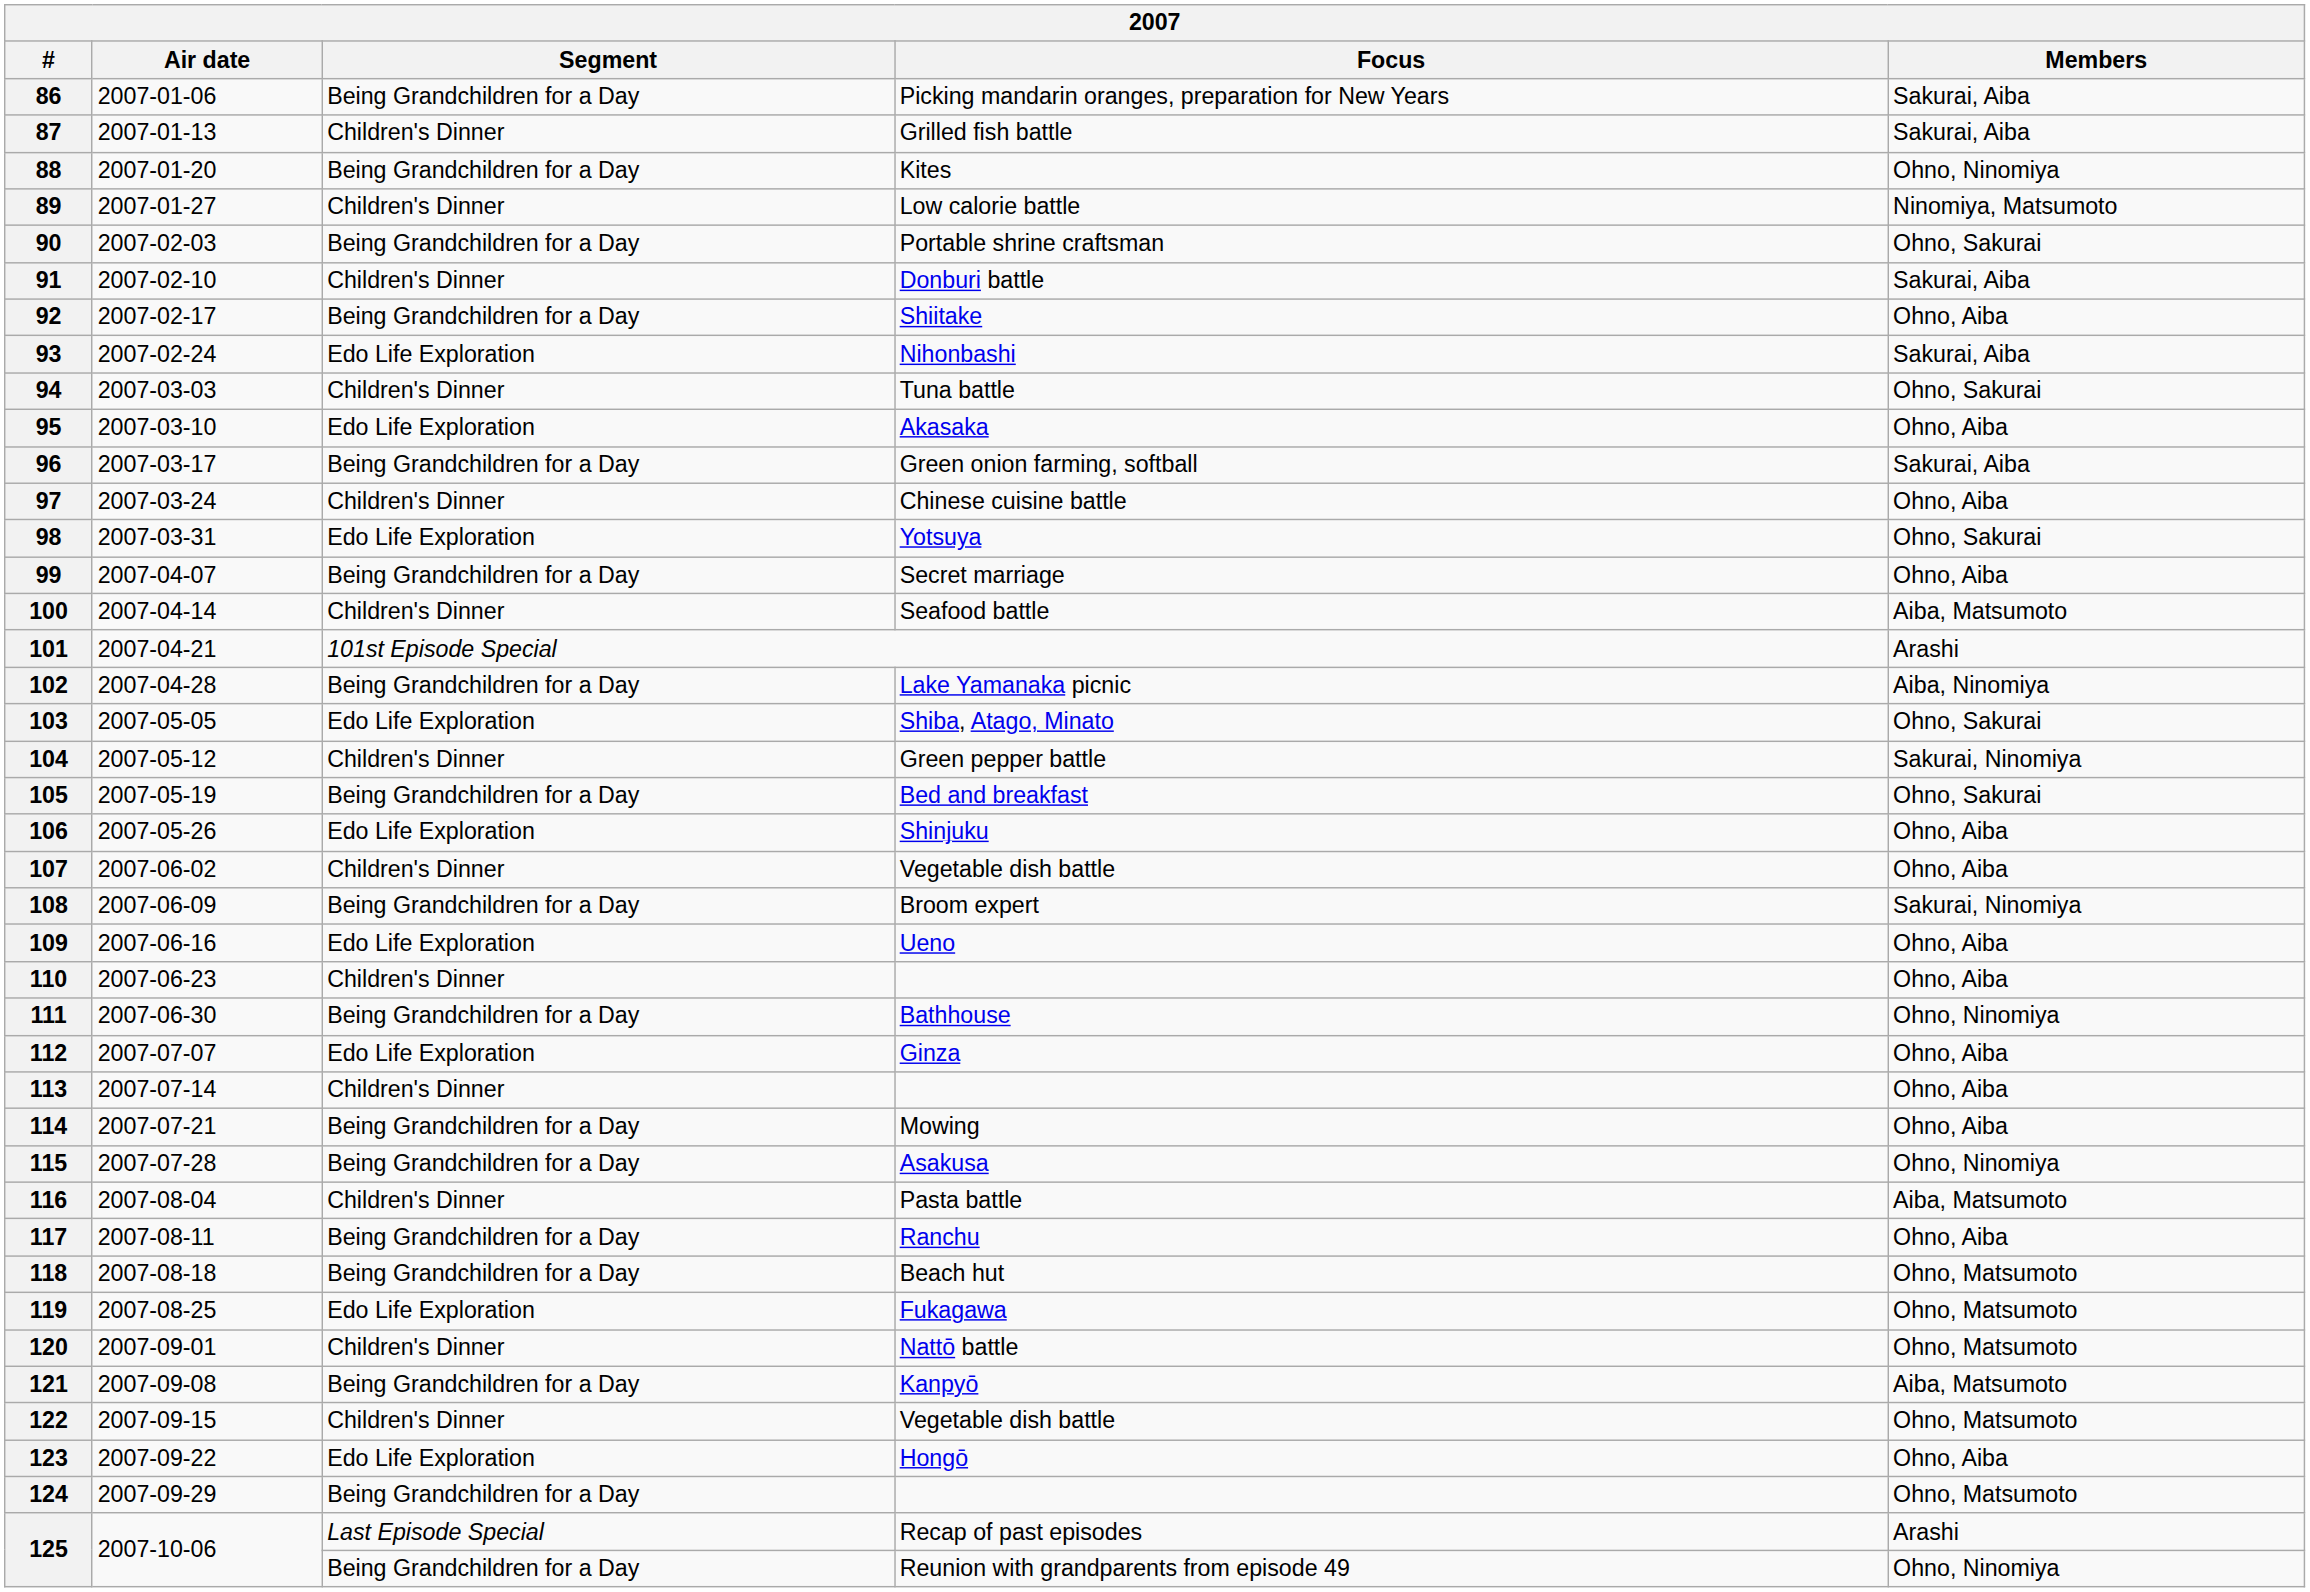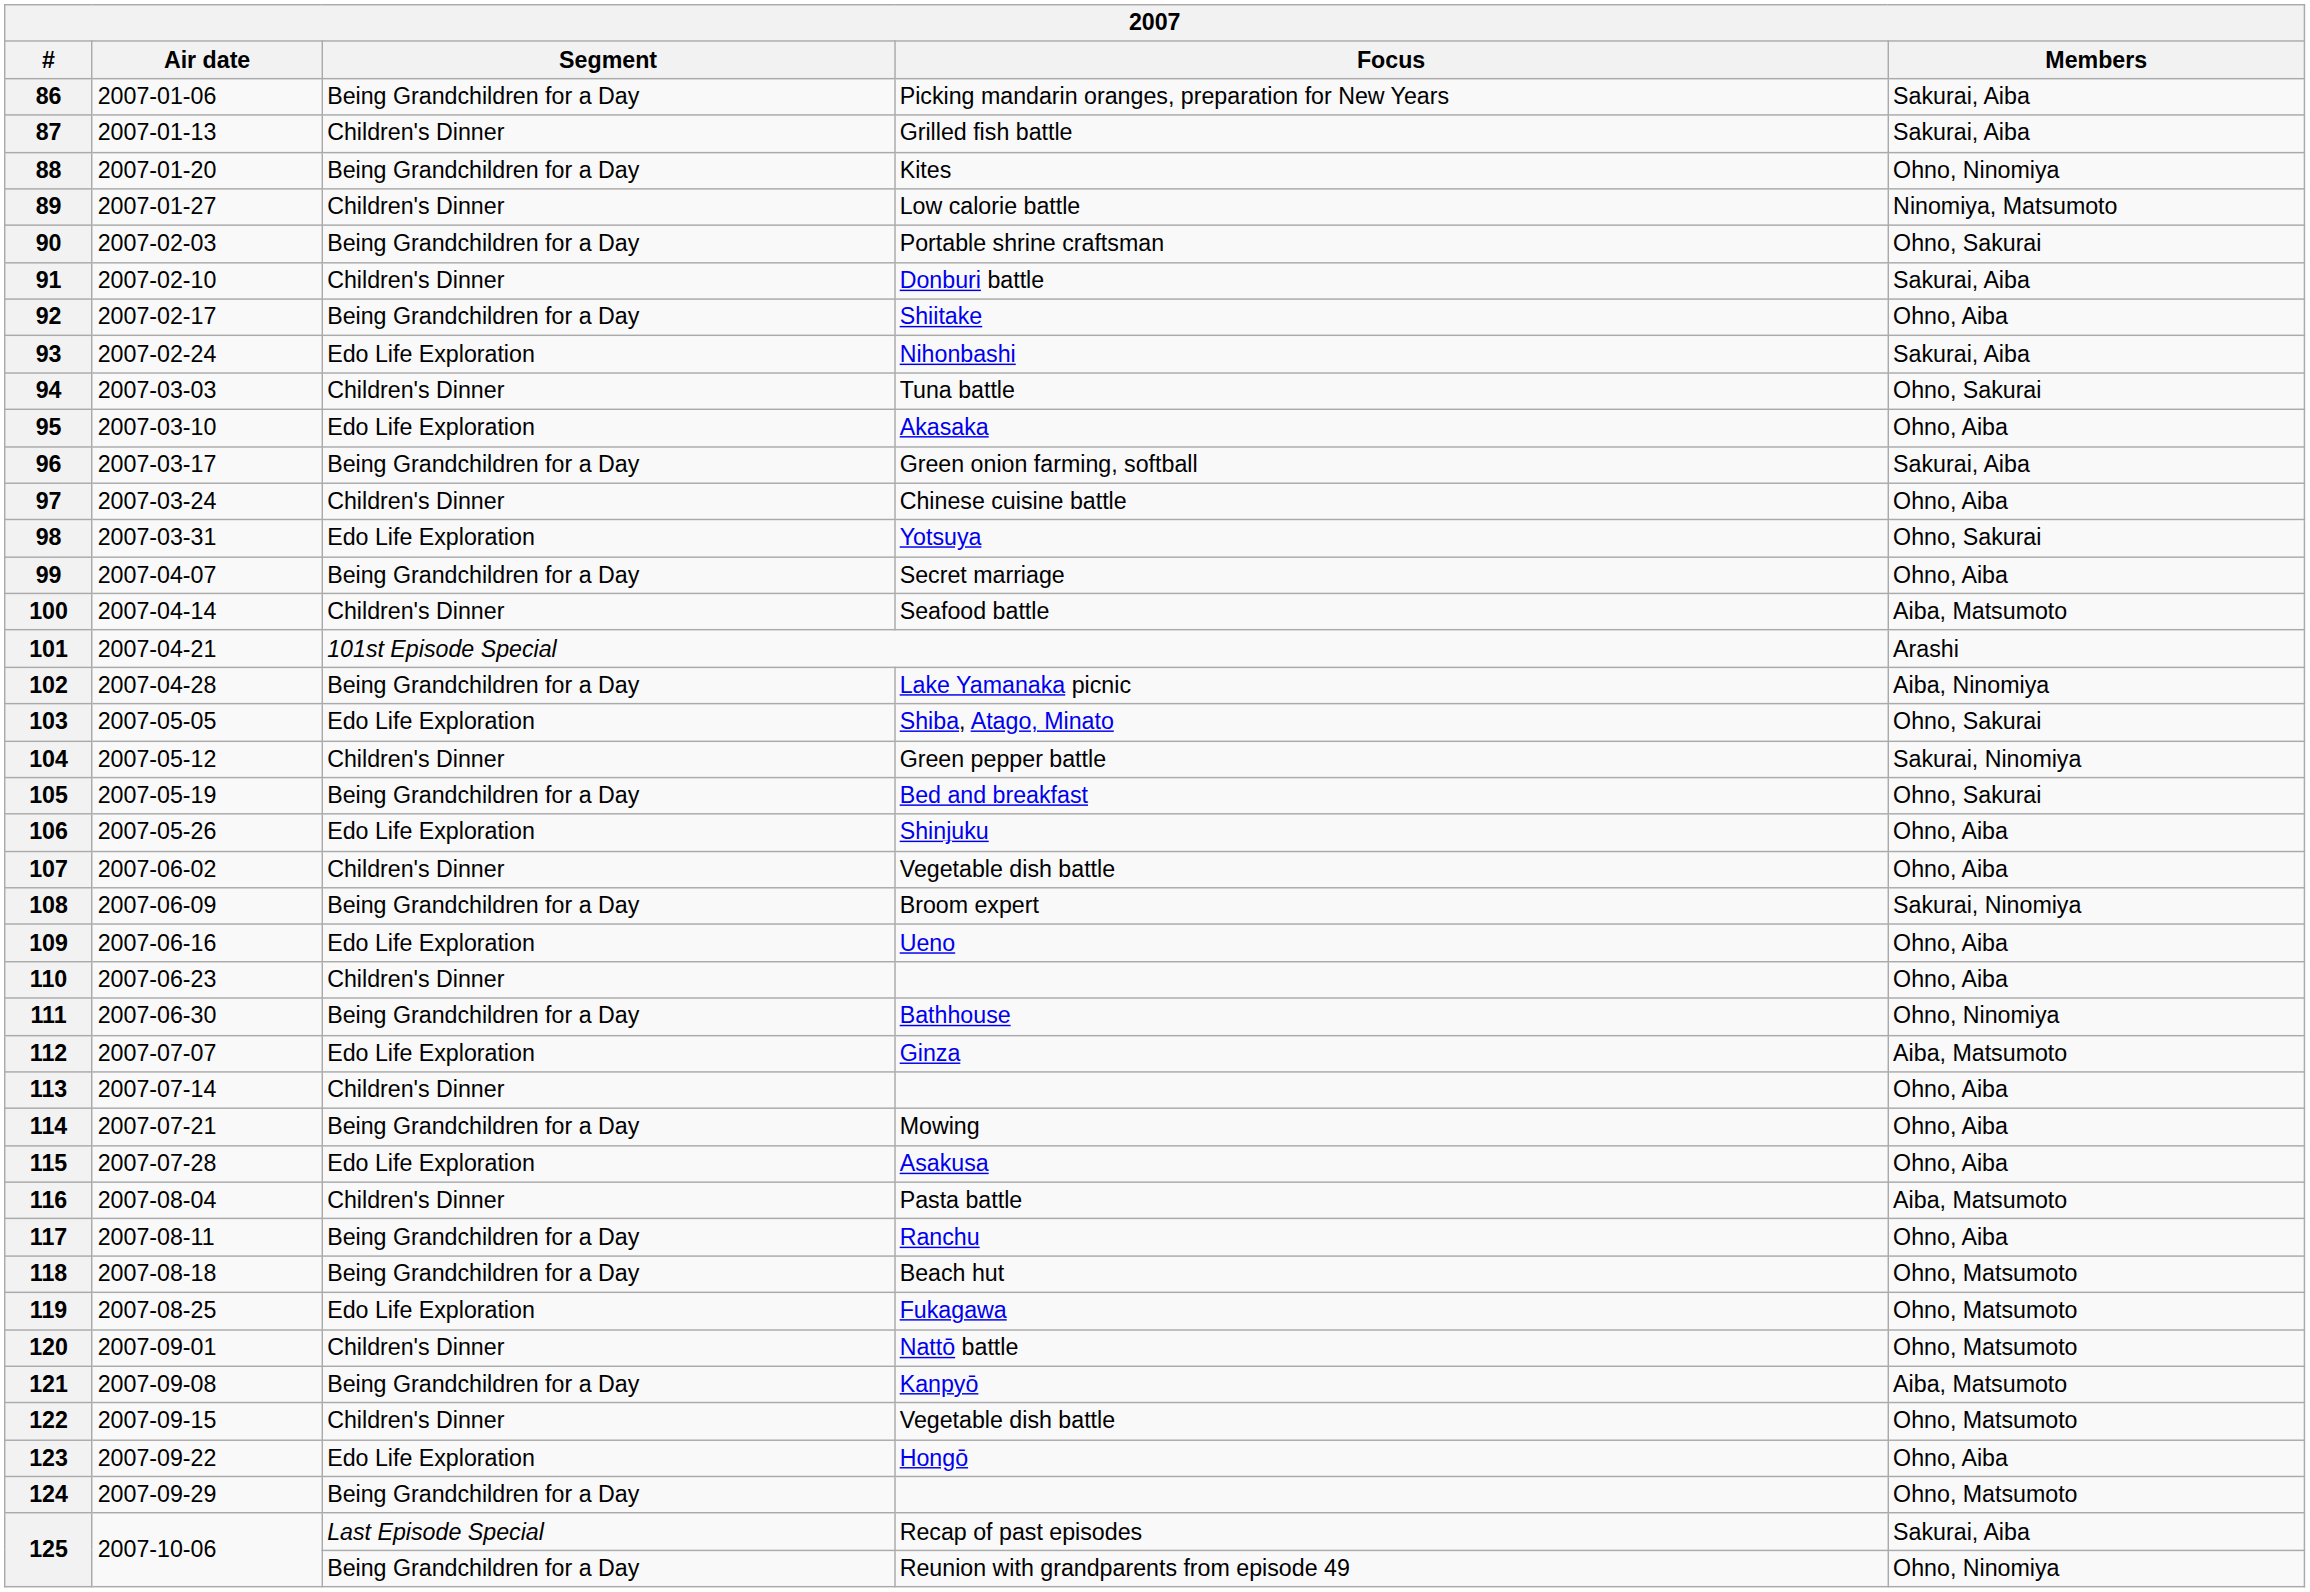 <table class="wikitable" style="clear:none; font-size:100%; padding:0 auto; width:80%; margin:auto align: left">
 <tr>
 <th colspan=5>2007</th>
 </tr>
 <tr>
 <th>#</th>
 <th>Air date</th>
 <th>Segment</th>
 <th>Focus</th>
 <th>Members</th>
 </tr>
 <tr>
 <th>86</th>
 <td>2007-01-06</td>
 <td>Being Grandchildren for a Day</td>
 <td>Picking mandarin oranges, preparation for New Years</td>
 <td>Sakurai, Aiba</td>
 </tr>
 <tr>
 <th>87</th>
 <td>2007-01-13</td>
 <td>Children's Dinner</td>
 <td>Grilled fish battle</td>
 <td>Sakurai, Aiba</td>
 </tr>
 <tr>
 <th>88</th>
 <td>2007-01-20</td>
 <td>Being Grandchildren for a Day</td>
 <td>Kites</td>
 <td>Ohno, Ninomiya</td>
 </tr>
 <tr>
 <th>89</th>
 <td>2007-01-27</td>
 <td>Children's Dinner</td>
 <td>Low calorie battle</td>
 <td>Ninomiya, Matsumoto</td>
 </tr>
 <tr>
 <th>90</th>
 <td>2007-02-03</td>
 <td>Being Grandchildren for a Day</td>
 <td>Portable shrine craftsman</td>
 <td>Ohno, Sakurai</td>
 </tr>
 <tr>
 <th>91</th>
 <td>2007-02-10</td>
 <td>Children's Dinner</td>
 <td><a href='#'>Donburi</a> battle</td>
 <td>Sakurai, Aiba</td>
 </tr>
 <tr>
 <th>92</th>
 <td>2007-02-17</td>
 <td>Being Grandchildren for a Day</td>
 <td><a href='#'>Shiitake</a></td>
 <td>Ohno, Aiba</td>
 </tr>
 <tr>
 <th>93</th>
 <td>2007-02-24</td>
 <td>Edo Life Exploration</td>
 <td><a href='#'>Nihonbashi</a></td>
 <td>Sakurai, Aiba</td>
 </tr>
 <tr>
 <th>94</th>
 <td>2007-03-03</td>
 <td>Children's Dinner</td>
 <td>Tuna battle</td>
 <td>Ohno, Sakurai</td>
 </tr>
 <tr>
 <th>95</th>
 <td>2007-03-10</td>
 <td>Edo Life Exploration</td>
 <td><a href='#'>Akasaka</a></td>
 <td>Ohno, Aiba</td>
 </tr>
 <tr>
 <th>96</th>
 <td>2007-03-17</td>
 <td>Being Grandchildren for a Day</td>
 <td>Green onion farming, softball</td>
 <td>Sakurai, Aiba</td>
 </tr>
 <tr>
 <th>97</th>
 <td>2007-03-24</td>
 <td>Children's Dinner</td>
 <td>Chinese cuisine battle</td>
 <td>Ohno, Aiba</td>
 </tr>
 <tr>
 <th>98</th>
 <td>2007-03-31</td>
 <td>Edo Life Exploration</td>
 <td><a href='#'>Yotsuya</a></td>
 <td>Ohno, Sakurai</td>
 </tr>
 <tr>
 <th>99</th>
 <td>2007-04-07</td>
 <td>Being Grandchildren for a Day</td>
 <td>Secret marriage</td>
 <td>Ohno, Aiba</td>
 </tr>
 <tr>
 <th>100</th>
 <td>2007-04-14</td>
 <td>Children's Dinner</td>
 <td>Seafood battle</td>
 <td>Aiba, Matsumoto</td>
 </tr>
 <tr>
 <th>101</th>
 <td>2007-04-21</td>
 <td colspan="2"><em>101st Episode Special</em></td>
 <td>Arashi</td>
 </tr>
 <tr>
 <th>102</th>
 <td>2007-04-28</td>
 <td>Being Grandchildren for a Day</td>
 <td><a href='#'>Lake Yamanaka</a> picnic</td>
 <td>Aiba, Ninomiya</td>
 </tr>
 <tr>
 <th>103</th>
 <td>2007-05-05</td>
 <td>Edo Life Exploration</td>
 <td><a href='#'>Shiba</a>, <a href='#'>Atago, Minato</a></td>
 <td>Ohno, Sakurai</td>
 </tr>
 <tr>
 <th>104</th>
 <td>2007-05-12</td>
 <td>Children's Dinner</td>
 <td>Green pepper battle</td>
 <td>Sakurai, Ninomiya</td>
 </tr>
 <tr>
 <th>105</th>
 <td>2007-05-19</td>
 <td>Being Grandchildren for a Day</td>
 <td><a href='#'>Bed and breakfast</a></td>
 <td>Ohno, Sakurai</td>
 </tr>
 <tr>
 <th>106</th>
 <td>2007-05-26</td>
 <td>Edo Life Exploration</td>
 <td><a href='#'>Shinjuku</a></td>
 <td>Ohno, Aiba</td>
 </tr>
 <tr>
 <th>107</th>
 <td>2007-06-02</td>
 <td>Children's Dinner</td>
 <td>Vegetable dish battle</td>
 <td>Ohno, Aiba</td>
 </tr>
 <tr>
 <th>108</th>
 <td>2007-06-09</td>
 <td>Being Grandchildren for a Day</td>
 <td>Broom expert</td>
 <td>Sakurai, Ninomiya</td>
 </tr>
 <tr>
 <th>109</th>
 <td>2007-06-16</td>
 <td>Edo Life Exploration</td>
 <td><a href='#'>Ueno</a></td>
 <td>Ohno, Aiba</td>
 </tr>
 <tr>
 <th>110</th>
 <td>2007-06-23</td>
 <td>Children's Dinner</td>
 <td></td>
 <td>Ohno, Aiba</td>
 </tr>
 <tr>
 <th>111</th>
 <td>2007-06-30</td>
 <td>Being Grandchildren for a Day</td>
 <td><a href='#'>Bathhouse</a></td>
 <td>Ohno, Ninomiya</td>
 </tr>
 <tr>
 <th>112</th>
 <td>2007-07-07</td>
 <td>Edo Life Exploration</td>
 <td><a href='#'>Ginza</a></td>
-<td>Ohno, Aiba</td>
+<td>Aiba, Matsumoto</td>
 </tr>
 <tr>
 <th>113</th>
 <td>2007-07-14</td>
 <td>Children's Dinner</td>
 <td></td>
 <td>Ohno, Aiba</td>
 </tr>
 <tr>
 <th>114</th>
 <td>2007-07-21</td>
 <td>Being Grandchildren for a Day</td>
 <td>Mowing</td>
 <td>Ohno, Aiba</td>
 </tr>
 <tr>
 <th>115</th>
 <td>2007-07-28</td>
-<td>Being Grandchildren for a Day</td>
+<td>Edo Life Exploration</td>
 <td><a href='#'>Asakusa</a></td>
-<td>Ohno, Ninomiya</td>
+<td>Ohno, Aiba</td>
 </tr>
 <tr>
 <th>116</th>
 <td>2007-08-04</td>
 <td>Children's Dinner</td>
 <td>Pasta battle</td>
 <td>Aiba, Matsumoto</td>
 </tr>
 <tr>
 <th>117</th>
 <td>2007-08-11</td>
 <td>Being Grandchildren for a Day</td>
 <td><a href='#'>Ranchu</a></td>
 <td>Ohno, Aiba</td>
 </tr>
 <tr>
 <th>118</th>
 <td>2007-08-18</td>
 <td>Being Grandchildren for a Day</td>
 <td>Beach hut</td>
 <td>Ohno, Matsumoto</td>
 </tr>
 <tr>
 <th>119</th>
 <td>2007-08-25</td>
 <td>Edo Life Exploration</td>
 <td><a href='#'>Fukagawa</a></td>
 <td>Ohno, Matsumoto</td>
 </tr>
 <tr>
 <th>120</th>
 <td>2007-09-01</td>
 <td>Children's Dinner</td>
 <td><a href='#'>Nattō</a> battle</td>
 <td>Ohno, Matsumoto</td>
 </tr>
 <tr>
 <th>121</th>
 <td>2007-09-08</td>
 <td>Being Grandchildren for a Day</td>
 <td><a href='#'>Kanpyō</a></td>
 <td>Aiba, Matsumoto</td>
 </tr>
 <tr>
 <th>122</th>
 <td>2007-09-15</td>
 <td>Children's Dinner</td>
 <td>Vegetable dish battle</td>
 <td>Ohno, Matsumoto</td>
 </tr>
 <tr>
 <th>123</th>
 <td>2007-09-22</td>
 <td>Edo Life Exploration</td>
 <td><a href='#'>Hongō</a></td>
 <td>Ohno, Aiba</td>
 </tr>
 <tr>
 <th>124</th>
 <td>2007-09-29</td>
 <td>Being Grandchildren for a Day</td>
 <td></td>
 <td>Ohno, Matsumoto</td>
 </tr>
 <tr>
 <th rowspan="2">125</th>
 <td rowspan="2">2007-10-06</td>
 <td><em>Last Episode Special</em></td>
 <td>Recap of past episodes</td>
-<td>Arashi</td>
+<td>Sakurai, Aiba</td>
 </tr>
 <tr>
 <td>Being Grandchildren for a Day</td>
 <td>Reunion with grandparents from episode 49</td>
 <td>Ohno, Ninomiya</td>
 </tr>
 </table>
